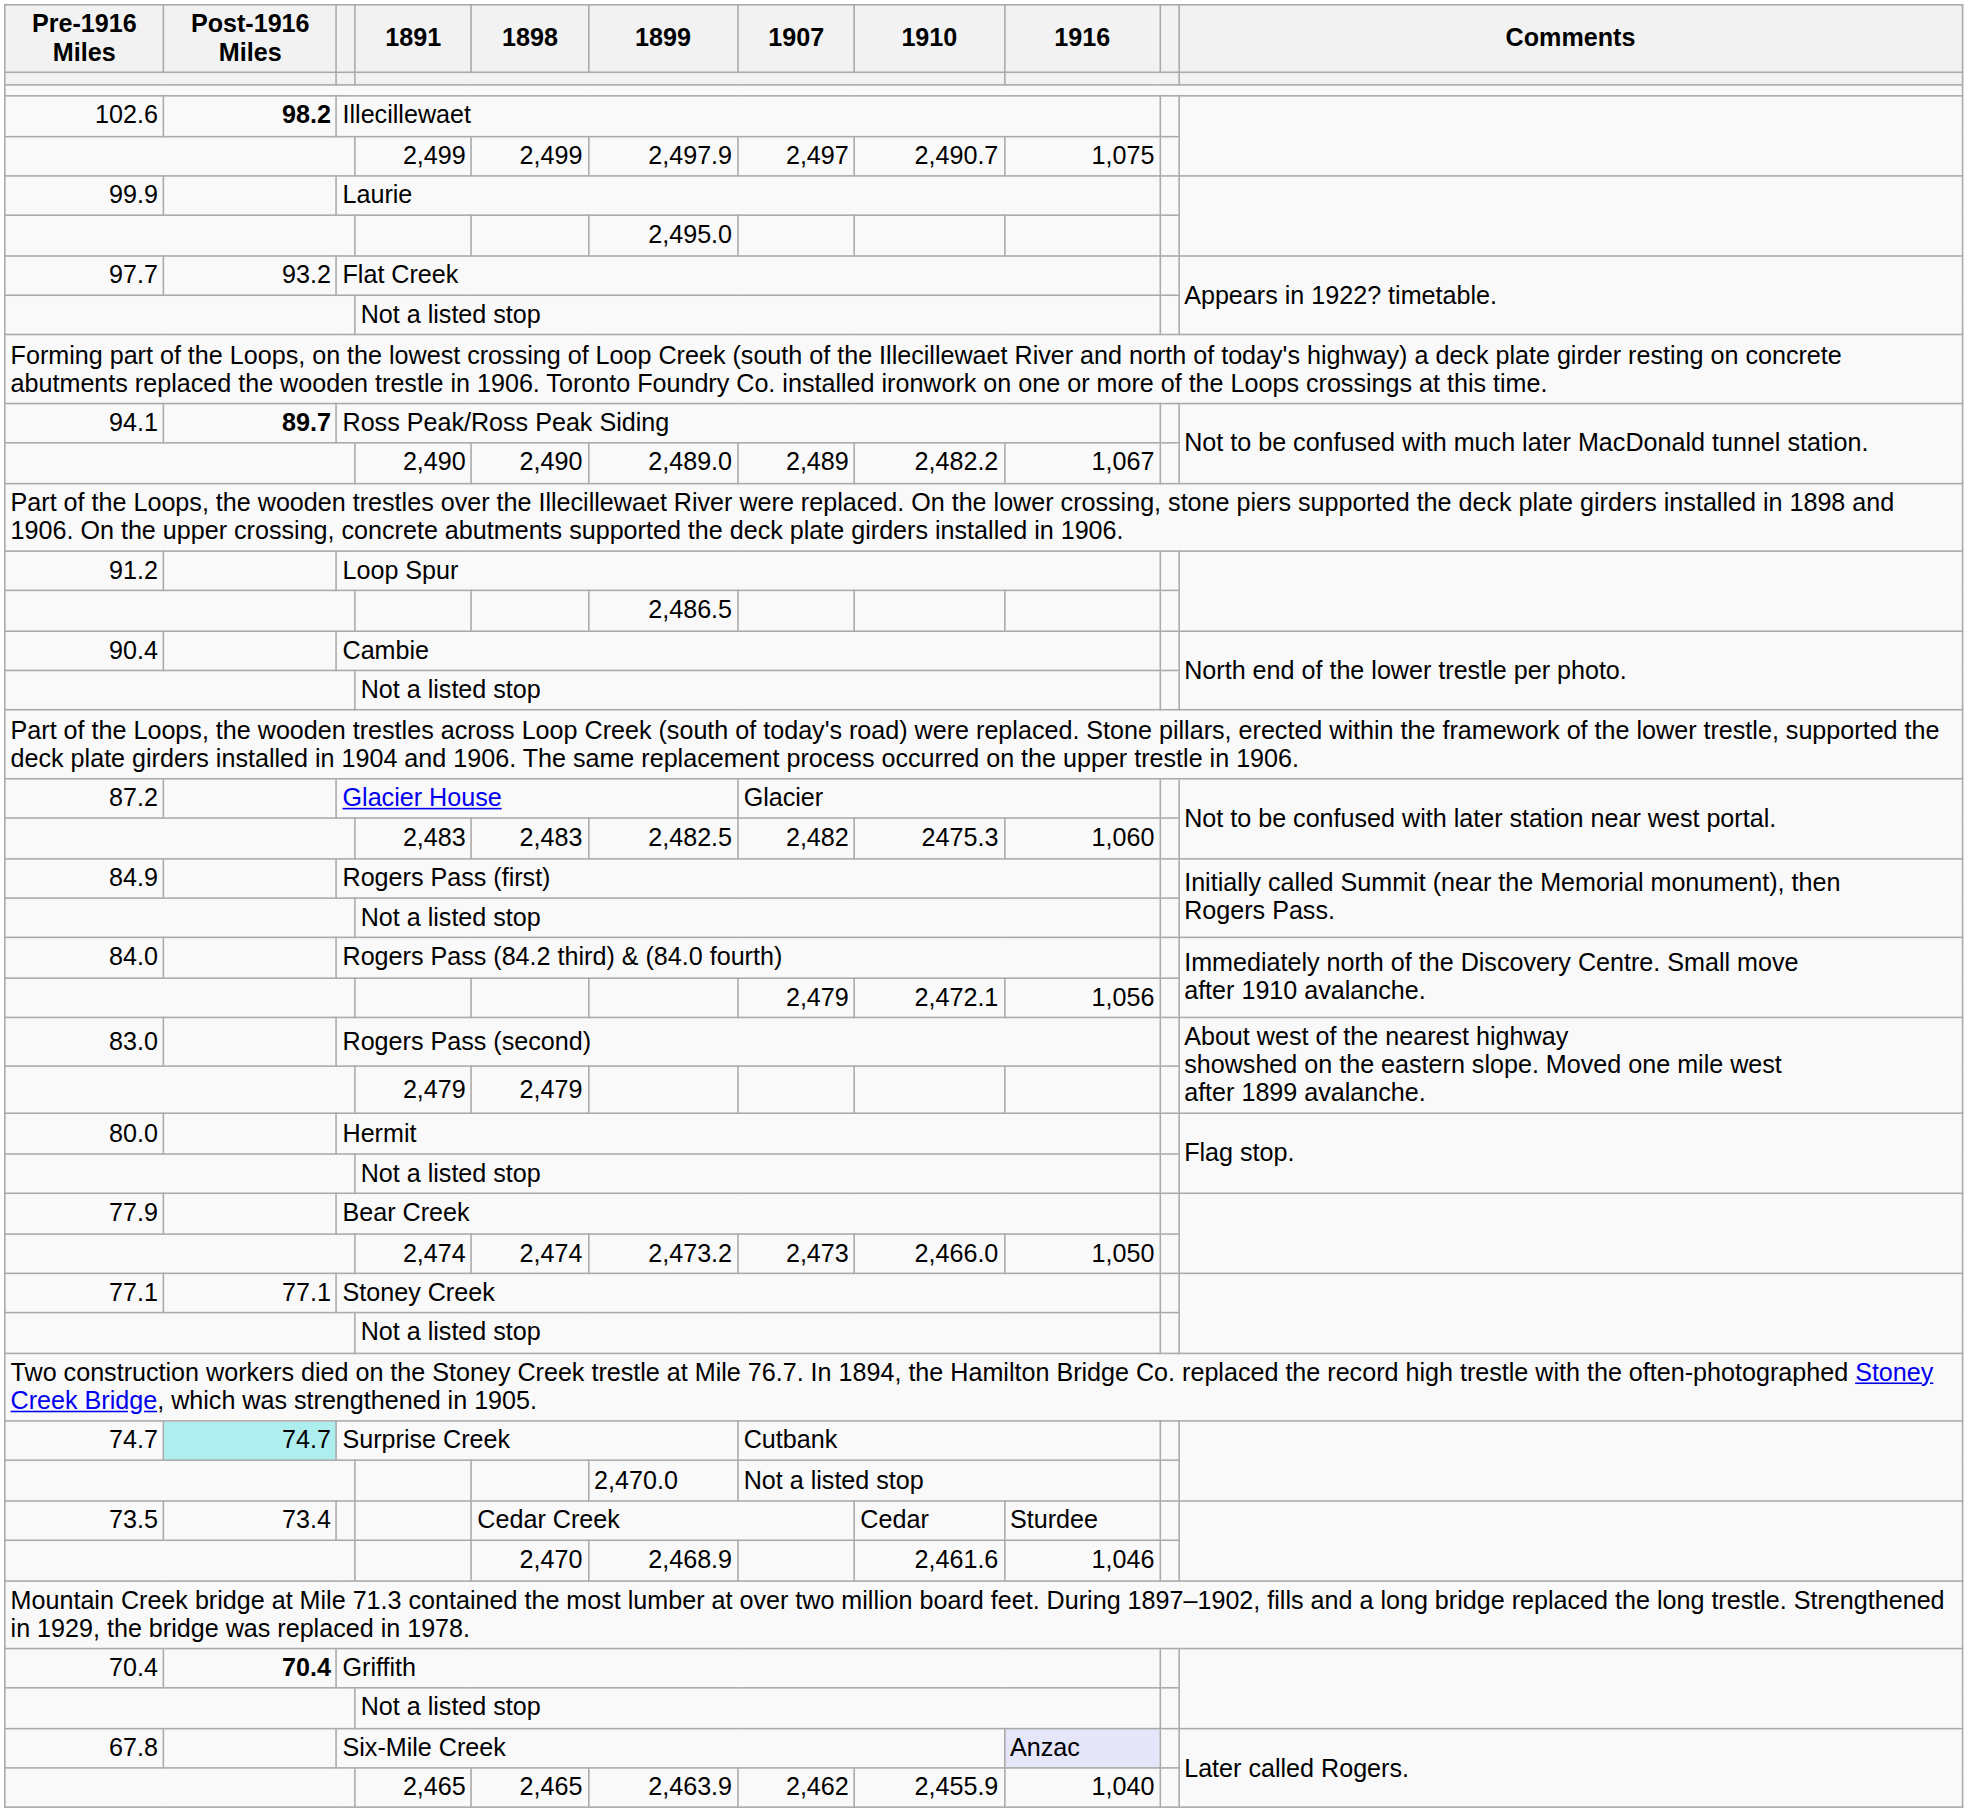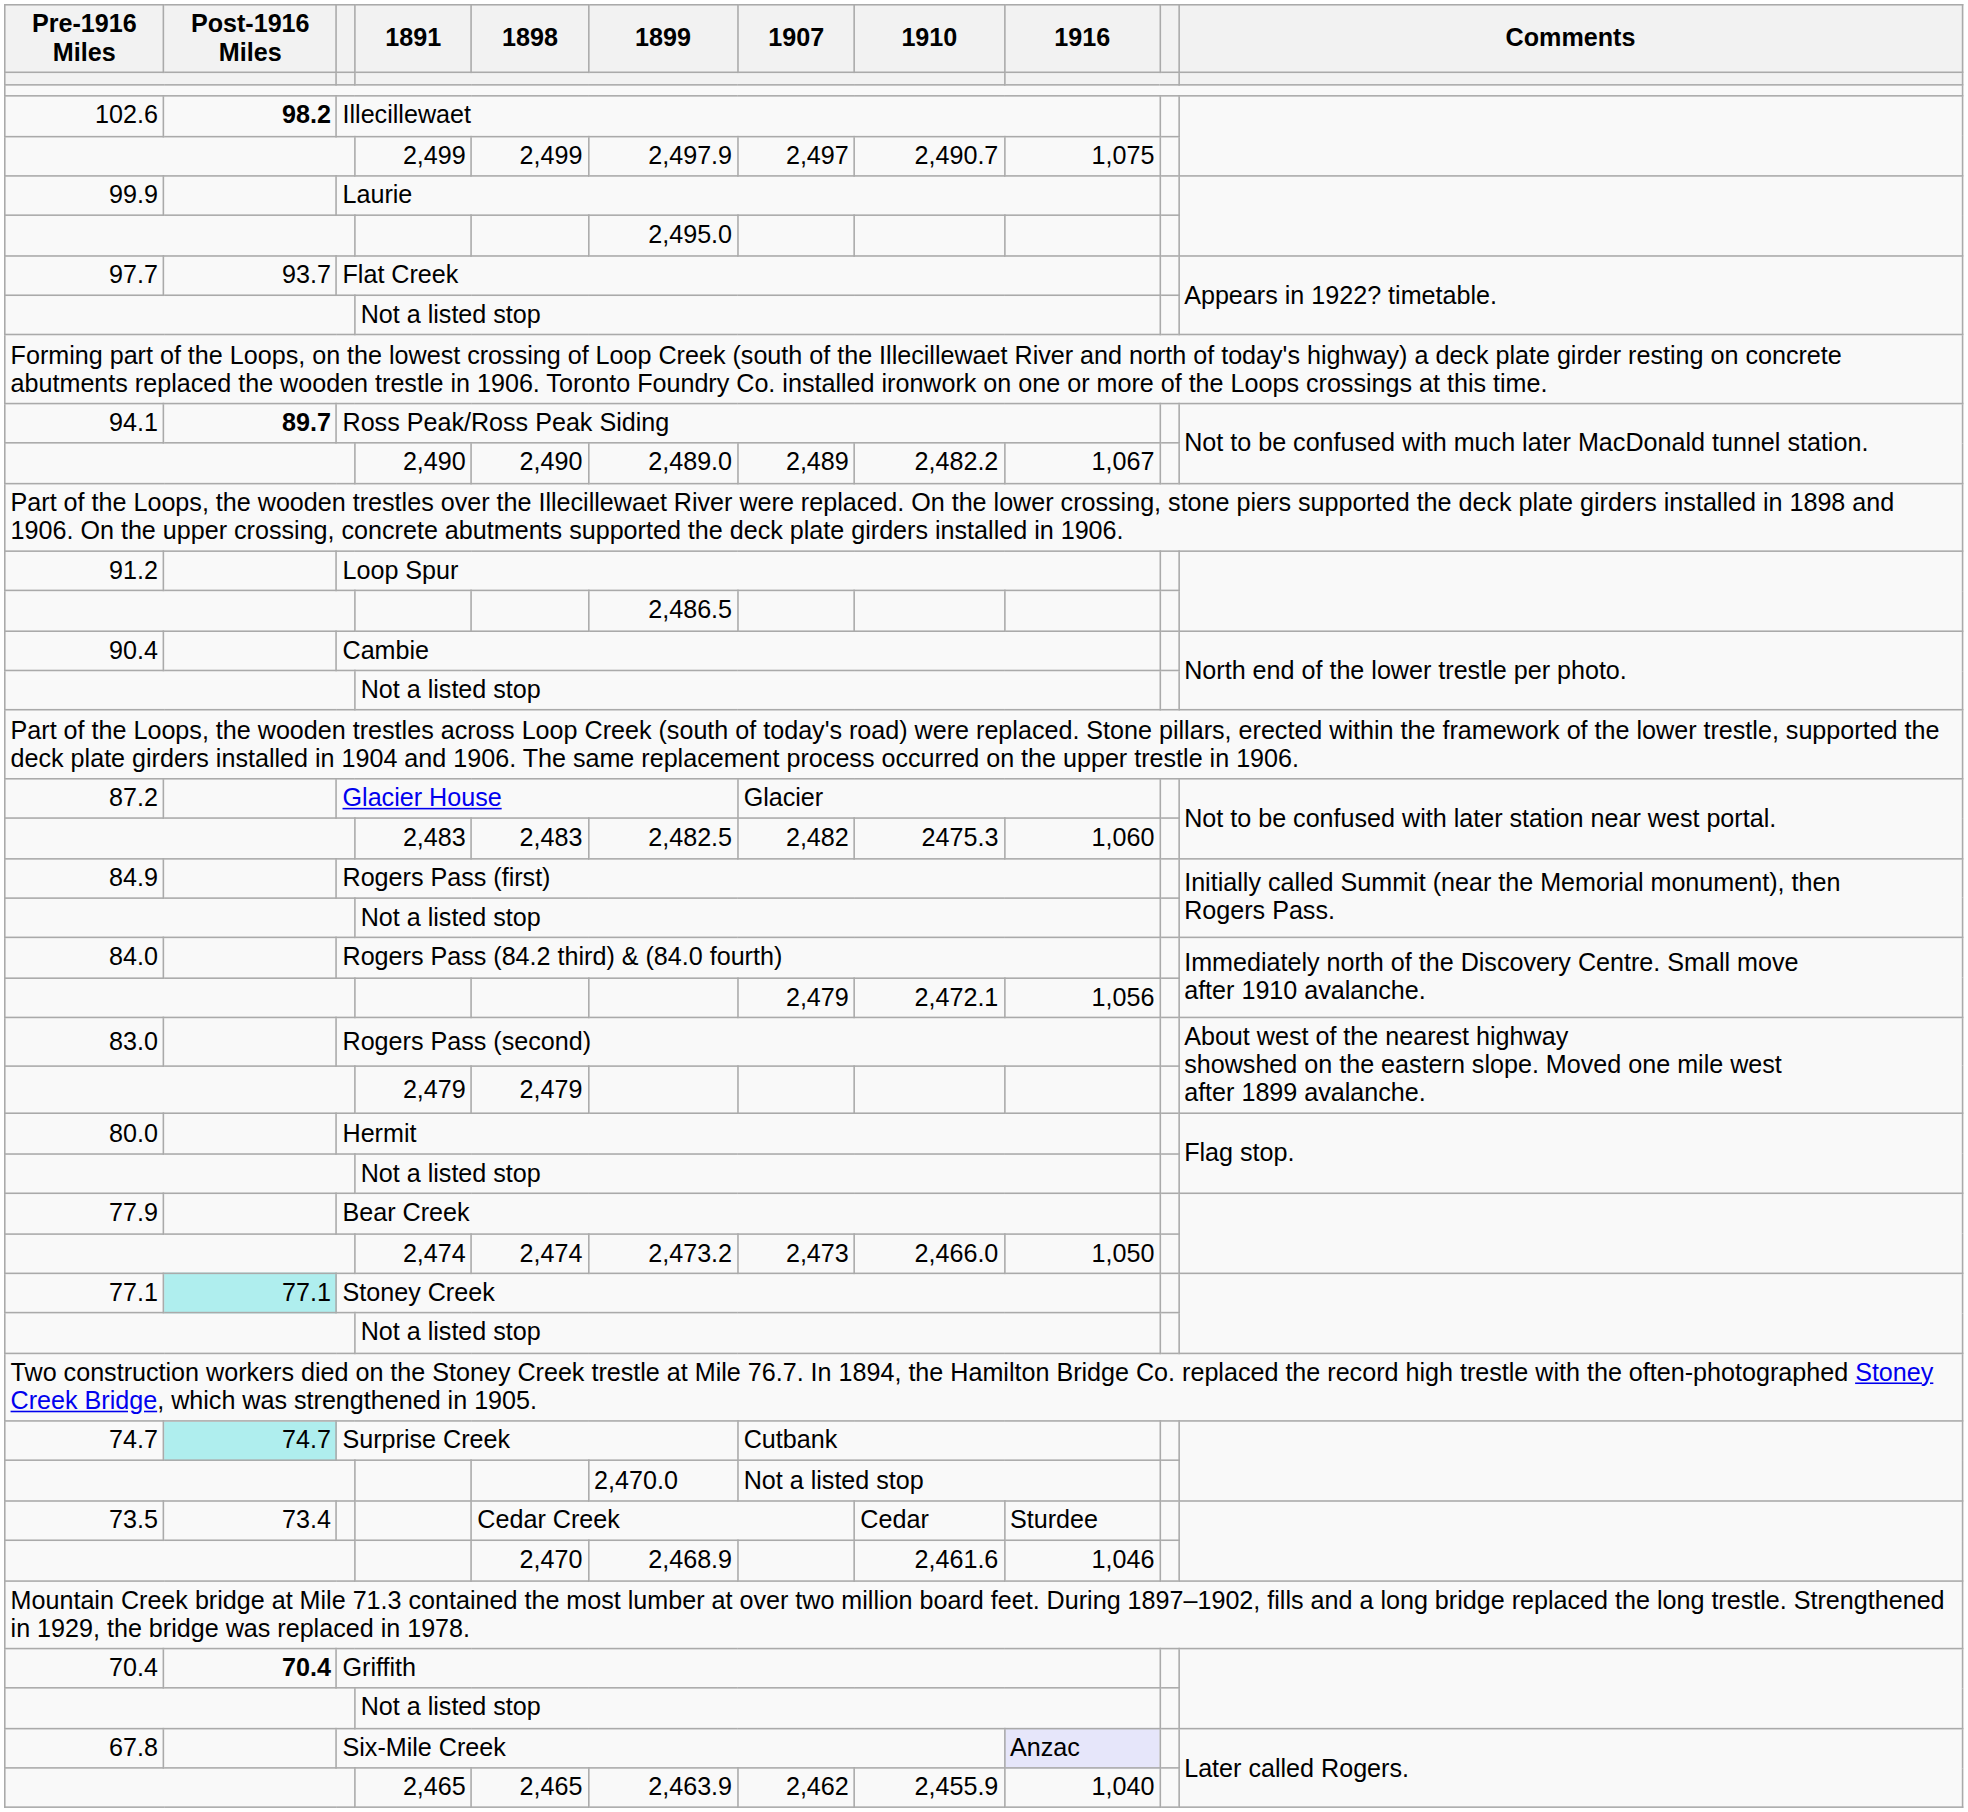 <table class="wikitable mw-collapsible mw-collapsed">
 <tr>
 <th>Pre-1916<br> Miles</th>
 <th>Post-1916<br>Miles</th>
 <th></th>
 <th>1891<br></th>
 <th>1898<br></th>
 <th>1899<br></th>
 <th>1907<br></th>
 <th>1910<br></th>
 <th>1916<br></th>
 <th></th>
 <th>Comments</th>
 </tr>
 <tr>
 <th colspan=2></th>
 <th></th>
 <th colspan=5></th>
 <th colspan=2></th>
 <th></th>
 </tr>
 <tr>
 <td colspan=11></td>
 </tr>
 <tr>
 <td style="text-align:right">102.6</td>
 <td style="text-align:right"><strong>98.2</strong></td>
 <td colspan=7>Illecillewaet</td>
 <td></td>
 <td rowspan=2></td>
 </tr>
 <tr style="text-align:right">
 <td colspan=3></td>
 <td>2,499</td>
 <td>2,499</td>
 <td>2,497.9</td>
 <td>2,497</td>
 <td>2,490.7</td>
 <td>1,075</td>
 </tr>
 <tr>
 <td style="text-align:right">99.9</td>
 <td></td>
 <td colspan=7>Laurie</td>
 <td></td>
 <td rowspan=2></td>
 </tr>
 <tr style="text-align:right">
 <td colspan=3></td>
 <td></td>
 <td></td>
 <td>2,495.0</td>
 <td></td>
 <td></td>
 <td></td>
 </tr>
 <tr>
 <td style="text-align:right">97.7</td>
-<td style="text-align:right">93.2</td>
+<td style="text-align:right">93.7</td>
 <td colspan=7>Flat Creek</td>
 <td></td>
 <td rowspan=2>Appears in 1922? timetable.</td>
 </tr>
 <tr>
 <td colspan=3></td>
 <td colspan=6>Not a listed stop</td>
 </tr>
 <tr>
 <td colspan=11>Forming part of the Loops, on the lowest crossing of Loop Creek (south of the Illecillewaet River and north of today's highway) a deck plate girder resting on concrete abutments replaced the wooden trestle in 1906. Toronto Foundry Co. installed ironwork on one or more of the Loops crossings at this time.</td>
 </tr>
 <tr>
 <td style="text-align:right">94.1</td>
 <td style="text-align:right"><strong>89.7</strong></td>
 <td colspan=7>Ross Peak/Ross Peak Siding</td>
 <td></td>
 <td rowspan=2>Not to be confused with much later MacDonald tunnel station.</td>
 </tr>
 <tr style="text-align:right">
 <td colspan=3></td>
 <td>2,490</td>
 <td>2,490</td>
 <td>2,489.0</td>
 <td>2,489</td>
 <td>2,482.2</td>
 <td>1,067</td>
 </tr>
 <tr>
 <td colspan=11>Part of the Loops, the wooden trestles over the Illecillewaet River were replaced. On the lower crossing, stone piers supported the deck plate girders installed in 1898 and 1906. On the upper crossing, concrete abutments supported the deck plate girders installed in 1906.</td>
 </tr>
 <tr>
 <td style="text-align:right">91.2</td>
 <td></td>
 <td colspan=7>Loop Spur</td>
 <td></td>
 <td rowspan=2></td>
 </tr>
 <tr style="text-align:right">
 <td colspan=3></td>
 <td></td>
 <td></td>
 <td>2,486.5</td>
 <td></td>
 <td></td>
 <td></td>
 </tr>
 <tr>
 <td style="text-align:right">90.4</td>
 <td></td>
 <td colspan=7>Cambie</td>
 <td></td>
 <td rowspan=2>North end of the lower trestle per photo.</td>
 </tr>
 <tr>
 <td colspan=3></td>
 <td colspan=6>Not a listed stop</td>
 </tr>
 <tr>
 <td colspan=11>Part of the Loops, the wooden trestles across Loop Creek (south of today's road) were replaced. Stone pillars, erected within the framework of the lower trestle, supported the deck plate girders installed in 1904 and 1906. The same replacement process occurred on the upper trestle in 1906.</td>
 </tr>
 <tr>
 <td style="text-align:right">87.2</td>
 <td></td>
 <td colspan=4><a href='#'>Glacier House</a></td>
 <td colspan=3>Glacier</td>
 <td></td>
 <td rowspan=2>Not to be confused with later station near west portal.</td>
 </tr>
 <tr style="text-align:right">
 <td colspan=3></td>
 <td>2,483</td>
 <td>2,483</td>
 <td>2,482.5</td>
 <td>2,482</td>
 <td>2475.3</td>
 <td>1,060</td>
 </tr>
 <tr>
 <td style="text-align:right">84.9</td>
 <td></td>
 <td colspan=7>Rogers Pass (first)</td>
 <td></td>
 <td rowspan=2>Initially called Summit (near the Memorial monument), then<br> Rogers Pass.</td>
 </tr>
 <tr>
 <td colspan=3></td>
 <td colspan=6>Not a listed stop</td>
 </tr>
 <tr>
 <td style="text-align:right">84.0</td>
 <td></td>
 <td colspan=7>Rogers Pass (84.2 third) & (84.0 fourth)</td>
 <td></td>
 <td rowspan=2>Immediately north of the Discovery Centre. Small move<br>after 1910 avalanche.</td>
 </tr>
 <tr style="text-align:right">
 <td colspan=3></td>
 <td></td>
 <td></td>
 <td></td>
 <td>2,479</td>
 <td>2,472.1</td>
 <td>1,056</td>
 </tr>
 <tr>
 <td style="text-align:right">83.0</td>
 <td></td>
 <td colspan=7>Rogers Pass (second)</td>
 <td></td>
 <td rowspan=2>About  west of the nearest highway<br>showshed on the eastern slope. Moved one mile west<br>after 1899 avalanche.</td>
 </tr>
 <tr style="text-align:right">
 <td colspan=3></td>
 <td>2,479</td>
 <td>2,479</td>
 <td></td>
 <td></td>
 <td></td>
 <td></td>
 </tr>
 <tr>
 <td style="text-align:right">80.0</td>
 <td></td>
 <td colspan=7>Hermit</td>
 <td></td>
 <td rowspan=2>Flag stop.</td>
 </tr>
 <tr>
 <td colspan=3></td>
 <td colspan=6>Not a listed stop</td>
 </tr>
 <tr>
 <td style="text-align:right">77.9</td>
 <td></td>
 <td colspan=7>Bear Creek</td>
 <td></td>
 <td rowspan=2></td>
 </tr>
 <tr style="text-align:right">
 <td colspan=3></td>
 <td>2,474</td>
 <td>2,474</td>
 <td>2,473.2</td>
 <td>2,473</td>
 <td>2,466.0</td>
 <td>1,050</td>
 </tr>
 <tr>
 <td style="text-align:right">77.1</td>
-<td style="text-align:right">77.1</td>
+<td style="background: paleturquoise; text-align:right">77.1</td>
 <td colspan=7>Stoney Creek</td>
 <td></td>
 <td rowspan=2></td>
 </tr>
 <tr>
 <td colspan=3></td>
 <td colspan=6>Not a listed stop</td>
 </tr>
 <tr>
 <td colspan=11>Two construction workers died on the Stoney Creek trestle at Mile 76.7. In 1894, the Hamilton Bridge Co. replaced the record  high trestle with the often-photographed <a href='#'>Stoney Creek Bridge</a>, which was strengthened in 1905.</td>
 </tr>
 <tr>
 <td style="text-align:right">74.7</td>
 <td style="background: paleturquoise; text-align:right">74.7</td>
 <td colspan=4>Surprise Creek</td>
 <td colspan=3>Cutbank</td>
 <td></td>
 <td rowspan=2></td>
 </tr>
 <tr>
 <td colspan=3></td>
 <td></td>
 <td></td>
 <td>2,470.0</td>
 <td colspan=3>Not a listed stop</td>
 </tr>
 <tr>
 <td style="text-align:right">73.5</td>
 <td style="text-align:right">73.4</td>
 <td></td>
 <td></td>
 <td colspan=3>Cedar Creek</td>
 <td>Cedar</td>
 <td>Sturdee</td>
 <td></td>
 <td rowspan=2></td>
 </tr>
 <tr style="text-align:right">
 <td colspan=3></td>
 <td></td>
 <td>2,470</td>
 <td>2,468.9</td>
 <td></td>
 <td>2,461.6</td>
 <td>1,046</td>
 </tr>
 <tr>
 <td colspan=11>Mountain Creek bridge at Mile 71.3 contained the most lumber at over two million board feet. During 1897–1902, fills and a  long bridge replaced the  long trestle. Strengthened in 1929, the bridge was replaced in 1978.</td>
 </tr>
 <tr>
 <td style="text-align:right">70.4</td>
 <td style="text-align:right"><strong>70.4</strong></td>
 <td colspan=7>Griffith</td>
 <td></td>
 <td rowspan=2></td>
 </tr>
 <tr>
 <td colspan=3></td>
 <td colspan=6>Not a listed stop</td>
 </tr>
 <tr>
 <td style="text-align:right">67.8</td>
 <td></td>
 <td colspan=6>Six-Mile Creek</td>
 <td style="background: lavender;">Anzac</td>
 <td></td>
 <td rowspan=2>Later called Rogers.</td>
 </tr>
 <tr style="text-align:right">
 <td colspan=3></td>
 <td>2,465</td>
 <td>2,465</td>
 <td>2,463.9</td>
 <td>2,462</td>
 <td>2,455.9</td>
 <td>1,040</td>
 <td></td>
 </tr>
 </table>
